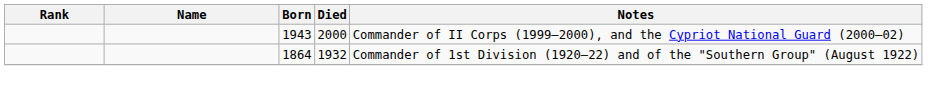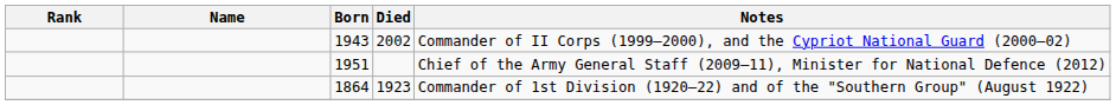 <table class="wikitable sortable">
 <tr>
 <th width="100">Rank</th>
 <th width="180">Name</th>
 <th width="30">Born</th>
 <th width="30">Died</th>
 <th>Notes</th>
 </tr>
 <tr>
 <td></td>
 <td></td>
 <td>1943</td>
-<td>2000</td>
+<td>2002</td>
 <td>Commander of II Corps (1999–2000), and the <a href='#'>Cypriot National Guard</a> (2000–02)</td>
 </tr>
 <tr>
 <td></td>
 <td></td>
+<td>1951</td>
+<td></td>
+<td>Chief of the Army General Staff (2009–11), Minister for National Defence (2012)</td>
+</tr>
+<tr>
+<td></td>
+<td></td>
 <td>1864</td>
-<td>1932</td>
+<td>1923</td>
 <td>Commander of 1st Division (1920–22) and of the "Southern Group" (August 1922)</td>
 </tr>
 <tr>
 </tr>
 </table>
